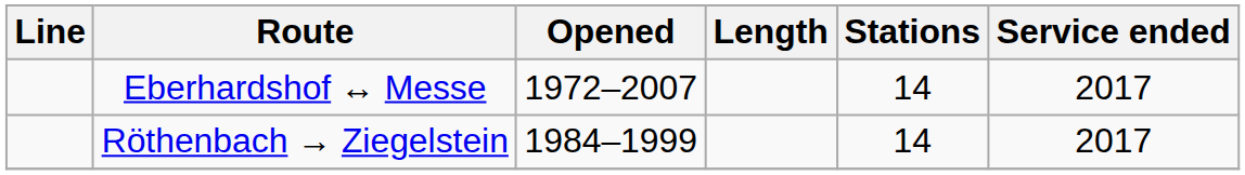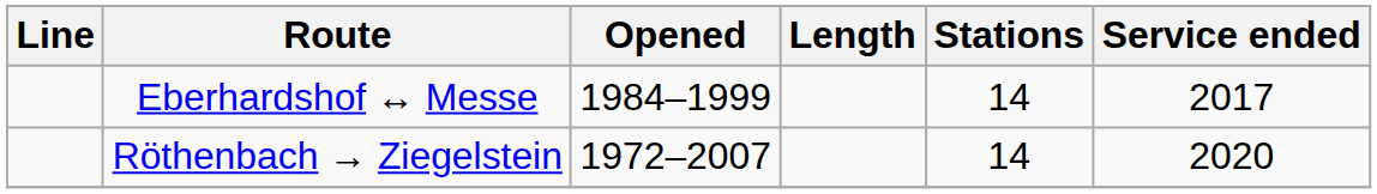 <table class="wikitable" style="margin:0.5em auto; text-align: center">
 <tr>
 <th>Line</th>
 <th>Route</th>
 <th>Opened</th>
 <th>Length</th>
 <th>Stations</th>
 <th>Service ended</th>
 </tr>
 <tr>
 <td></td>
 <td><a href='#'>Eberhardshof</a> ↔ <a href='#'>Messe</a></td>
-<td>1972–2007</td>
+<td>1984–1999</td>
 <td></td>
 <td>14</td>
 <td>2017</td>
 </tr>
 <tr>
 <td></td>
 <td><a href='#'>Röthenbach</a> → <a href='#'>Ziegelstein</a></td>
-<td>1984–1999</td>
+<td>1972–2007</td>
 <td></td>
 <td>14</td>
-<td>2017</td>
+<td>2020</td>
 </tr>
 <tr>
 </tr>
 </table>
